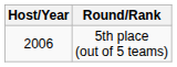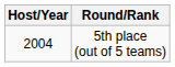 <table class="wikitable" style="text-align: center;">
 <tr>
 <th>Host/Year</th>
 <th>Round/Rank</th>
 </tr>
 <tr>
-<td> 2006</td>
+<td> 2004</td>
 <td>5th place<br>(out of 5 teams)</td>
 </tr>
 </table>
